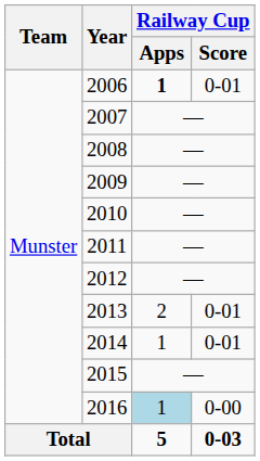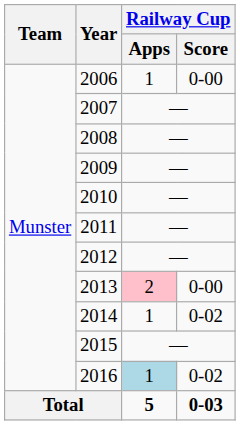 <table class="wikitable" style="text-align:center">
 <tr>
 <th rowspan="2">Team</th>
 <th rowspan="2">Year</th>
 <th colspan="2"><a href='#'>Railway Cup</a></th>
 </tr>
 <tr>
 <th>Apps</th>
 <th>Score</th>
 </tr>
 <tr>
 <td rowspan="11"><a href='#'>Munster</a></td>
 <td>2006</td>
-<td><strong>1</strong></td>
-<td>0-01</td>
+<td>1</td>
+<td>0-00</td>
 </tr>
 <tr>
 <td>2007</td>
 <td colspan=2>—</td>
 </tr>
 <tr>
 <td>2008</td>
 <td colspan=2>—</td>
 </tr>
 <tr>
 <td>2009</td>
 <td colspan=2>—</td>
 </tr>
 <tr>
 <td>2010</td>
 <td colspan=2>—</td>
 </tr>
 <tr>
 <td>2011</td>
 <td colspan=2>—</td>
 </tr>
 <tr>
 <td>2012</td>
 <td colspan=2>—</td>
 </tr>
 <tr>
 <td>2013</td>
-<td>2</td>
-<td>0-01</td>
+<td style="background: pink;">2</td>
+<td>0-00</td>
 </tr>
 <tr>
 <td>2014</td>
 <td>1</td>
-<td>0-01</td>
+<td>0-02</td>
 </tr>
 <tr>
 <td>2015</td>
 <td colspan=2>—</td>
 </tr>
 <tr>
 <td>2016</td>
 <td style="background: lightblue;">1</td>
-<td>0-00</td>
+<td>0-02</td>
 </tr>
 <tr>
 <th colspan="2">Total</th>
 <td><strong>5</strong></td>
 <td><strong>0-03</strong></td>
 </tr>
 </table>
